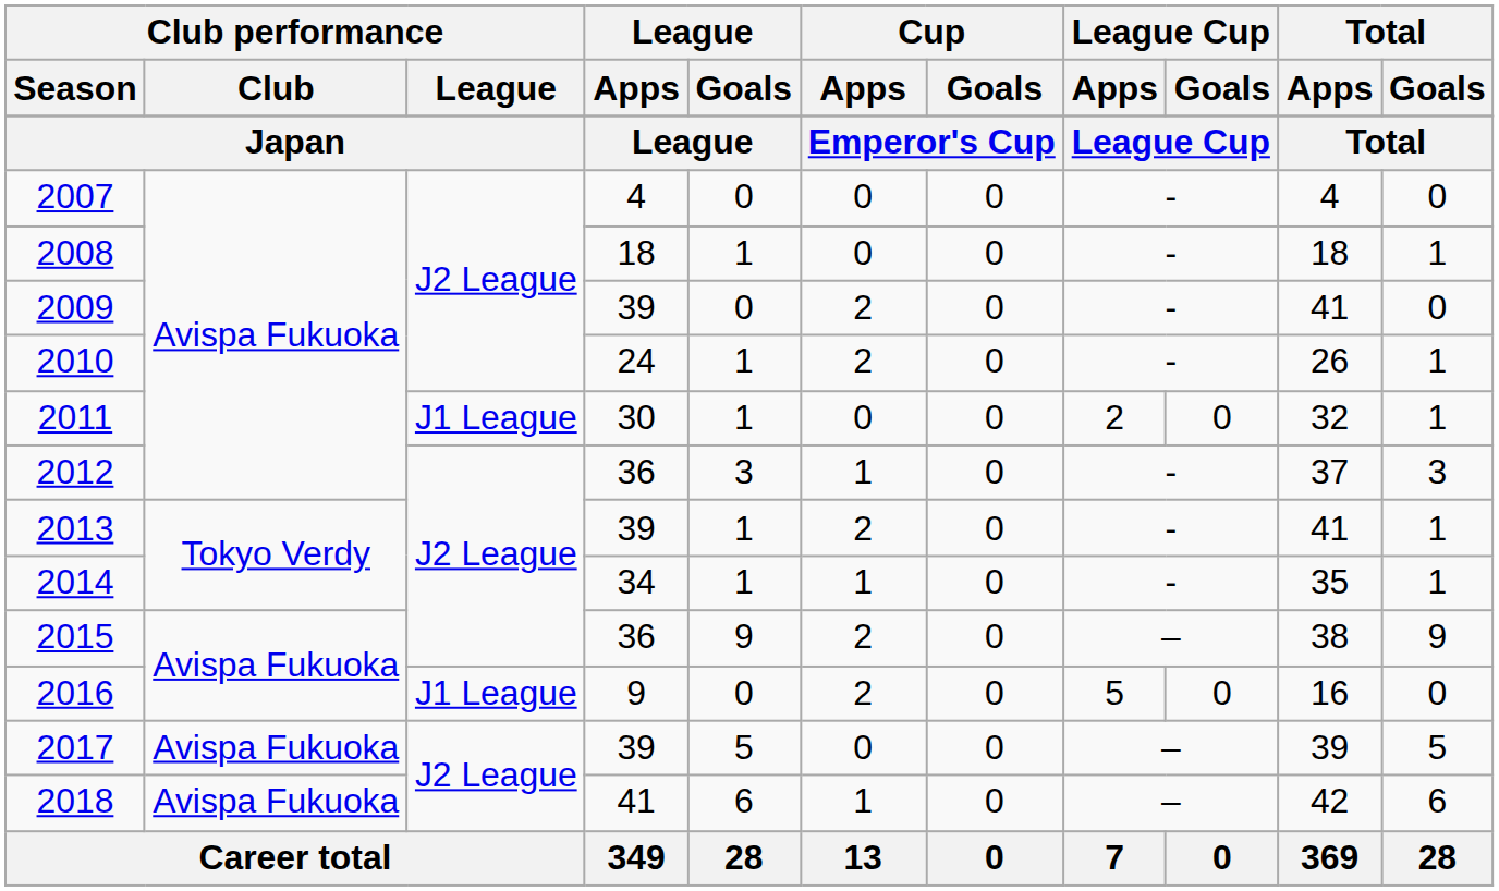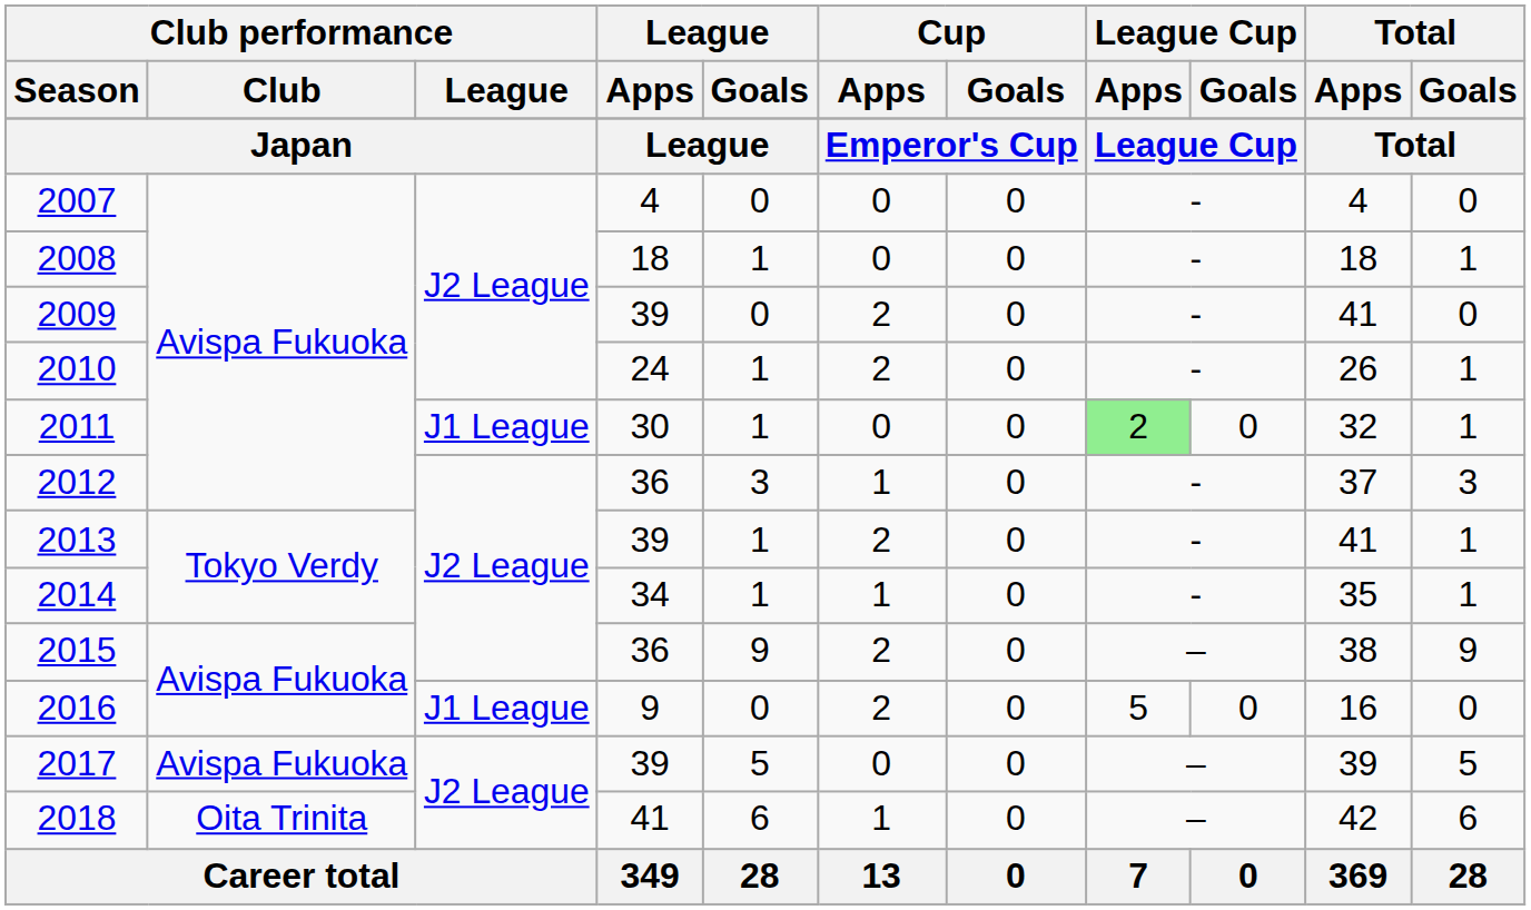 <table class="wikitable" style="text-align:center">
 <tr>
 <th colspan=3>Club performance</th>
 <th colspan=2>League</th>
 <th colspan=2>Cup</th>
 <th colspan=2>League Cup</th>
 <th colspan=2>Total</th>
 </tr>
 <tr>
 <th>Season</th>
 <th>Club</th>
 <th>League</th>
 <th>Apps</th>
 <th>Goals</th>
 <th>Apps</th>
 <th>Goals</th>
 <th>Apps</th>
 <th>Goals</th>
 <th>Apps</th>
 <th>Goals</th>
 </tr>
 <tr>
 </tr>
 <tr>
 <th colspan=3>Japan</th>
 <th colspan=2>League</th>
 <th colspan=2><a href='#'>Emperor's Cup</a></th>
 <th colspan=2><a href='#'>League Cup</a></th>
 <th colspan=2>Total</th>
 </tr>
 <tr>
 <td><a href='#'>2007</a></td>
 <td rowspan="6"><a href='#'>Avispa Fukuoka</a></td>
 <td rowspan="4"><a href='#'>J2 League</a></td>
 <td>4</td>
 <td>0</td>
 <td>0</td>
 <td>0</td>
 <td colspan="2">-</td>
 <td>4</td>
 <td>0</td>
 </tr>
 <tr>
 <td><a href='#'>2008</a></td>
 <td>18</td>
 <td>1</td>
 <td>0</td>
 <td>0</td>
 <td colspan="2">-</td>
 <td>18</td>
 <td>1</td>
 </tr>
 <tr>
 <td><a href='#'>2009</a></td>
 <td>39</td>
 <td>0</td>
 <td>2</td>
 <td>0</td>
 <td colspan="2">-</td>
 <td>41</td>
 <td>0</td>
 </tr>
 <tr>
 <td><a href='#'>2010</a></td>
 <td>24</td>
 <td>1</td>
 <td>2</td>
 <td>0</td>
 <td colspan="2">-</td>
 <td>26</td>
 <td>1</td>
 </tr>
 <tr>
 <td><a href='#'>2011</a></td>
 <td><a href='#'>J1 League</a></td>
 <td>30</td>
 <td>1</td>
 <td>0</td>
 <td>0</td>
-<td>2</td>
+<td style="background: lightgreen;">2</td>
 <td>0</td>
 <td>32</td>
 <td>1</td>
 </tr>
 <tr>
 <td><a href='#'>2012</a></td>
 <td rowspan="4"><a href='#'>J2 League</a></td>
 <td>36</td>
 <td>3</td>
 <td>1</td>
 <td>0</td>
 <td colspan="2">-</td>
 <td>37</td>
 <td>3</td>
 </tr>
 <tr>
 <td><a href='#'>2013</a></td>
 <td rowspan="2"><a href='#'>Tokyo Verdy</a></td>
 <td>39</td>
 <td>1</td>
 <td>2</td>
 <td>0</td>
 <td colspan="2">-</td>
 <td>41</td>
 <td>1</td>
 </tr>
 <tr>
 <td><a href='#'>2014</a></td>
 <td>34</td>
 <td>1</td>
 <td>1</td>
 <td>0</td>
 <td colspan="2">-</td>
 <td>35</td>
 <td>1</td>
 </tr>
 <tr>
 <td><a href='#'>2015</a></td>
 <td rowspan="2"><a href='#'>Avispa Fukuoka</a></td>
 <td>36</td>
 <td>9</td>
 <td>2</td>
 <td>0</td>
 <td colspan="2">–</td>
 <td>38</td>
 <td>9</td>
 </tr>
 <tr>
 <td><a href='#'>2016</a></td>
 <td><a href='#'>J1 League</a></td>
 <td>9</td>
 <td>0</td>
 <td>2</td>
 <td>0</td>
 <td>5</td>
 <td>0</td>
 <td>16</td>
 <td>0</td>
 </tr>
 <tr>
 <td><a href='#'>2017</a></td>
 <td rowspan=1><a href='#'>Avispa Fukuoka</a></td>
 <td rowspan="2"><a href='#'>J2 League</a></td>
 <td>39</td>
 <td>5</td>
 <td>0</td>
 <td>0</td>
 <td colspan="2">–</td>
 <td>39</td>
 <td>5</td>
 </tr>
 <tr>
 <td><a href='#'>2018</a></td>
-<td rowspan=1><a href='#'>Avispa Fukuoka</a></td>
+<td><a href='#'>Oita Trinita</a></td>
 <td>41</td>
 <td>6</td>
 <td>1</td>
 <td>0</td>
 <td colspan="2">–</td>
 <td>42</td>
 <td>6</td>
 </tr>
 <tr>
 <th colspan=3>Career total</th>
 <th>349</th>
 <th>28</th>
 <th>13</th>
 <th>0</th>
 <th>7</th>
 <th>0</th>
 <th>369</th>
 <th>28</th>
 </tr>
 </table>
